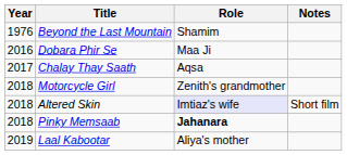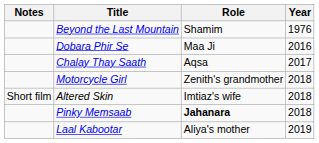 <table class="wikitable sortable plainrowheaders">
 <tr style="text-align:center;">
-<th scope="col">Year</th>
+<th scope="col">Notes</th>
 <th scope="col">Title</th>
 <th scope="col">Role</th>
-<th scope="col">Notes</th>
+<th scope="col">Year</th>
 </tr>
 <tr>
-<td>1976</td>
+<td></td>
 <td><em><a href='#'>Beyond the Last Mountain</a></em></td>
 <td>Shamim</td>
-<td></td>
+<td>1976</td>
 </tr>
 <tr>
-<td>2016</td>
+<td></td>
 <td><em><a href='#'>Dobara Phir Se</a></em></td>
 <td>Maa Ji</td>
-<td></td>
+<td>2016</td>
 </tr>
 <tr>
-<td>2017</td>
+<td></td>
 <td><em><a href='#'>Chalay Thay Saath</a></em></td>
 <td>Aqsa</td>
-<td></td>
+<td>2017</td>
 </tr>
 <tr>
-<td>2018</td>
+<td></td>
 <td><em><a href='#'>Motorcycle Girl</a></em></td>
 <td>Zenith's grandmother</td>
-<td></td>
+<td>2018</td>
 </tr>
 <tr>
+<td>Short film</td>
+<td><em>Altered Skin</em></td>
+<td>Imtiaz's wife</td>
 <td>2018</td>
-<td><em>Altered Skin</em></td>
-<td style="background: lavender;">Imtiaz's wife</td>
-<td>Short film</td>
 </tr>
 <tr>
-<td>2018</td>
+<td></td>
 <td><em><a href='#'>Pinky Memsaab</a></em></td>
 <td><strong>Jahanara</strong></td>
-<td></td>
+<td>2018</td>
 </tr>
 <tr>
-<td>2019</td>
+<td></td>
 <td><em><a href='#'>Laal Kabootar</a></em></td>
 <td>Aliya's mother</td>
-<td></td>
+<td>2019</td>
 </tr>
 </table>
